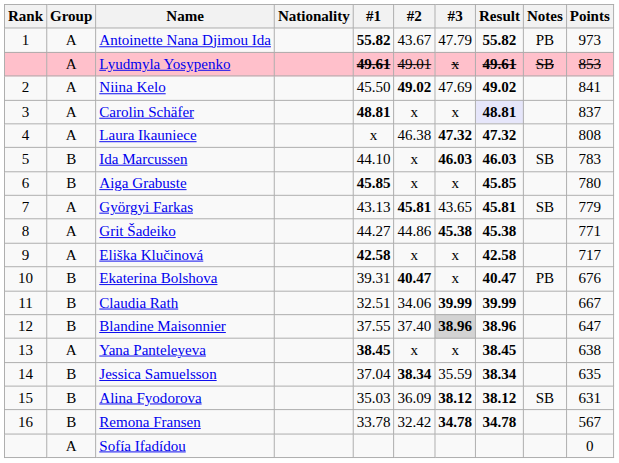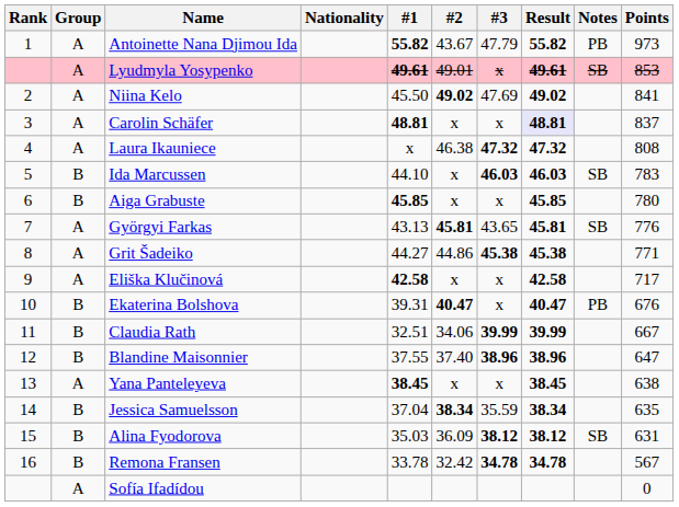 <table class="wikitable sortable" style="text-align:center">
 <tr>
 <th>Rank</th>
 <th>Group</th>
 <th>Name</th>
 <th>Nationality</th>
 <th>#1</th>
 <th>#2</th>
 <th>#3</th>
 <th>Result</th>
 <th>Notes</th>
 <th>Points</th>
 </tr>
 <tr>
 <td>1</td>
 <td>A</td>
 <td align="left"><a href='#'>Antoinette Nana Djimou Ida</a></td>
 <td align=left></td>
 <td><strong>55.82</strong></td>
 <td>43.67</td>
 <td>47.79</td>
 <td><strong>55.82</strong></td>
 <td>PB</td>
 <td>973</td>
 </tr>
 <tr bgcolor=pink>
 <td></td>
 <td>A</td>
 <td align="left"><a href='#'>Lyudmyla Yosypenko</a></td>
 <td align=left></td>
 <td><s><strong>49.61</strong></s></td>
 <td><s>49.01</s></td>
 <td><s>x</s></td>
 <td><s><strong>49.61</strong></s></td>
 <td><s>SB</s></td>
 <td><s>853</s></td>
 </tr>
 <tr>
 <td>2</td>
 <td>A</td>
 <td align="left"><a href='#'>Niina Kelo</a></td>
 <td align=left></td>
 <td>45.50</td>
 <td><strong>49.02</strong></td>
 <td>47.69</td>
 <td><strong>49.02</strong></td>
 <td></td>
 <td>841</td>
 </tr>
 <tr>
 <td>3</td>
 <td>A</td>
 <td align="left"><a href='#'>Carolin Schäfer</a></td>
 <td align=left></td>
 <td><strong>48.81</strong></td>
 <td>x</td>
 <td>x</td>
 <td style="background: lavender;"><strong>48.81</strong></td>
 <td></td>
 <td>837</td>
 </tr>
 <tr>
 <td>4</td>
 <td>A</td>
 <td align="left"><a href='#'>Laura Ikauniece</a></td>
 <td align=left></td>
 <td>x</td>
 <td>46.38</td>
 <td><strong>47.32</strong></td>
 <td><strong>47.32</strong></td>
 <td></td>
 <td>808</td>
 </tr>
 <tr>
 <td>5</td>
 <td>B</td>
 <td align="left"><a href='#'>Ida Marcussen</a></td>
 <td align=left></td>
 <td>44.10</td>
 <td>x</td>
 <td><strong>46.03</strong></td>
 <td><strong>46.03</strong></td>
 <td>SB</td>
 <td>783</td>
 </tr>
 <tr>
 <td>6</td>
 <td>B</td>
 <td align="left"><a href='#'>Aiga Grabuste</a></td>
 <td align=left></td>
 <td><strong>45.85</strong></td>
 <td>x</td>
 <td>x</td>
 <td><strong>45.85</strong></td>
 <td></td>
 <td>780</td>
 </tr>
 <tr>
 <td>7</td>
 <td>A</td>
 <td align="left"><a href='#'>Györgyi Farkas</a></td>
 <td align=left></td>
 <td>43.13</td>
 <td><strong>45.81</strong></td>
 <td>43.65</td>
 <td><strong>45.81</strong></td>
 <td>SB</td>
-<td>779</td>
+<td>776</td>
 </tr>
 <tr>
 <td>8</td>
 <td>A</td>
 <td align="left"><a href='#'>Grit Šadeiko</a></td>
 <td align=left></td>
 <td>44.27</td>
 <td>44.86</td>
 <td><strong>45.38</strong></td>
 <td><strong>45.38</strong></td>
 <td></td>
 <td>771</td>
 </tr>
 <tr>
 <td>9</td>
 <td>A</td>
 <td align="left"><a href='#'>Eliška Klučinová</a></td>
 <td align=left></td>
 <td><strong>42.58</strong></td>
 <td>x</td>
 <td>x</td>
 <td><strong>42.58</strong></td>
 <td></td>
 <td>717</td>
 </tr>
 <tr>
 <td>10</td>
 <td>B</td>
 <td align="left"><a href='#'>Ekaterina Bolshova</a></td>
 <td align=left></td>
 <td>39.31</td>
 <td><strong>40.47</strong></td>
 <td>x</td>
 <td><strong>40.47</strong></td>
 <td>PB</td>
 <td>676</td>
 </tr>
 <tr>
 <td>11</td>
 <td>B</td>
 <td align="left"><a href='#'>Claudia Rath</a></td>
 <td align=left></td>
 <td>32.51</td>
 <td>34.06</td>
 <td><strong>39.99</strong></td>
 <td><strong>39.99</strong></td>
 <td></td>
 <td>667</td>
 </tr>
 <tr>
 <td>12</td>
 <td>B</td>
 <td align="left"><a href='#'>Blandine Maisonnier</a></td>
 <td align=left></td>
 <td>37.55</td>
 <td>37.40</td>
-<td style="background: lightgrey;"><strong>38.96</strong></td>
+<td><strong>38.96</strong></td>
 <td><strong>38.96</strong></td>
 <td></td>
 <td>647</td>
 </tr>
 <tr>
 <td>13</td>
 <td>A</td>
 <td align="left"><a href='#'>Yana Panteleyeva</a></td>
 <td align=left></td>
 <td><strong>38.45</strong></td>
 <td>x</td>
 <td>x</td>
 <td><strong>38.45</strong></td>
 <td></td>
 <td>638</td>
 </tr>
 <tr>
 <td>14</td>
 <td>B</td>
 <td align="left"><a href='#'>Jessica Samuelsson</a></td>
 <td align=left></td>
 <td>37.04</td>
 <td><strong>38.34</strong></td>
 <td>35.59</td>
 <td><strong>38.34</strong></td>
 <td></td>
 <td>635</td>
 </tr>
 <tr>
 <td>15</td>
 <td>B</td>
 <td align="left"><a href='#'>Alina Fyodorova</a></td>
 <td align=left></td>
 <td>35.03</td>
 <td>36.09</td>
 <td><strong>38.12</strong></td>
 <td><strong>38.12</strong></td>
 <td>SB</td>
 <td>631</td>
 </tr>
 <tr>
 <td>16</td>
 <td>B</td>
 <td align="left"><a href='#'>Remona Fransen</a></td>
 <td align=left></td>
 <td>33.78</td>
 <td>32.42</td>
 <td><strong>34.78</strong></td>
 <td><strong>34.78</strong></td>
 <td></td>
 <td>567</td>
 </tr>
 <tr>
 <td></td>
 <td>A</td>
 <td align="left"><a href='#'>Sofía Ifadídou</a></td>
 <td align=left></td>
 <td></td>
 <td></td>
 <td></td>
 <td></td>
 <td></td>
 <td>0</td>
 </tr>
 </table>
